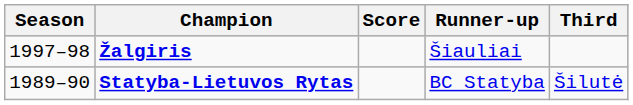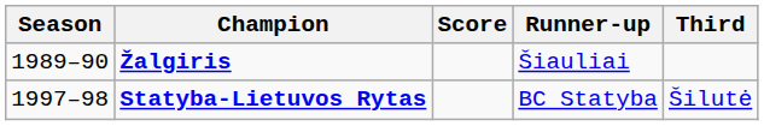 <table class="wikitable">
 <tr>
 <th>Season</th>
 <th>Champion</th>
 <th>Score</th>
 <th>Runner-up</th>
 <th>Third</th>
 </tr>
 <tr>
-<td>1997–98</td>
+<td>1989–90</td>
 <td><strong><a href='#'>Žalgiris</a></strong></td>
 <td></td>
 <td><a href='#'>Šiauliai</a></td>
 <td></td>
 </tr>
 <tr>
-<td>1989–90</td>
+<td>1997–98</td>
 <td><strong><a href='#'>Statyba-Lietuvos Rytas</a></strong></td>
 <td></td>
 <td><a href='#'>BC Statyba</a></td>
 <td><a href='#'>Šilutė</a></td>
 </tr>
 </table>
